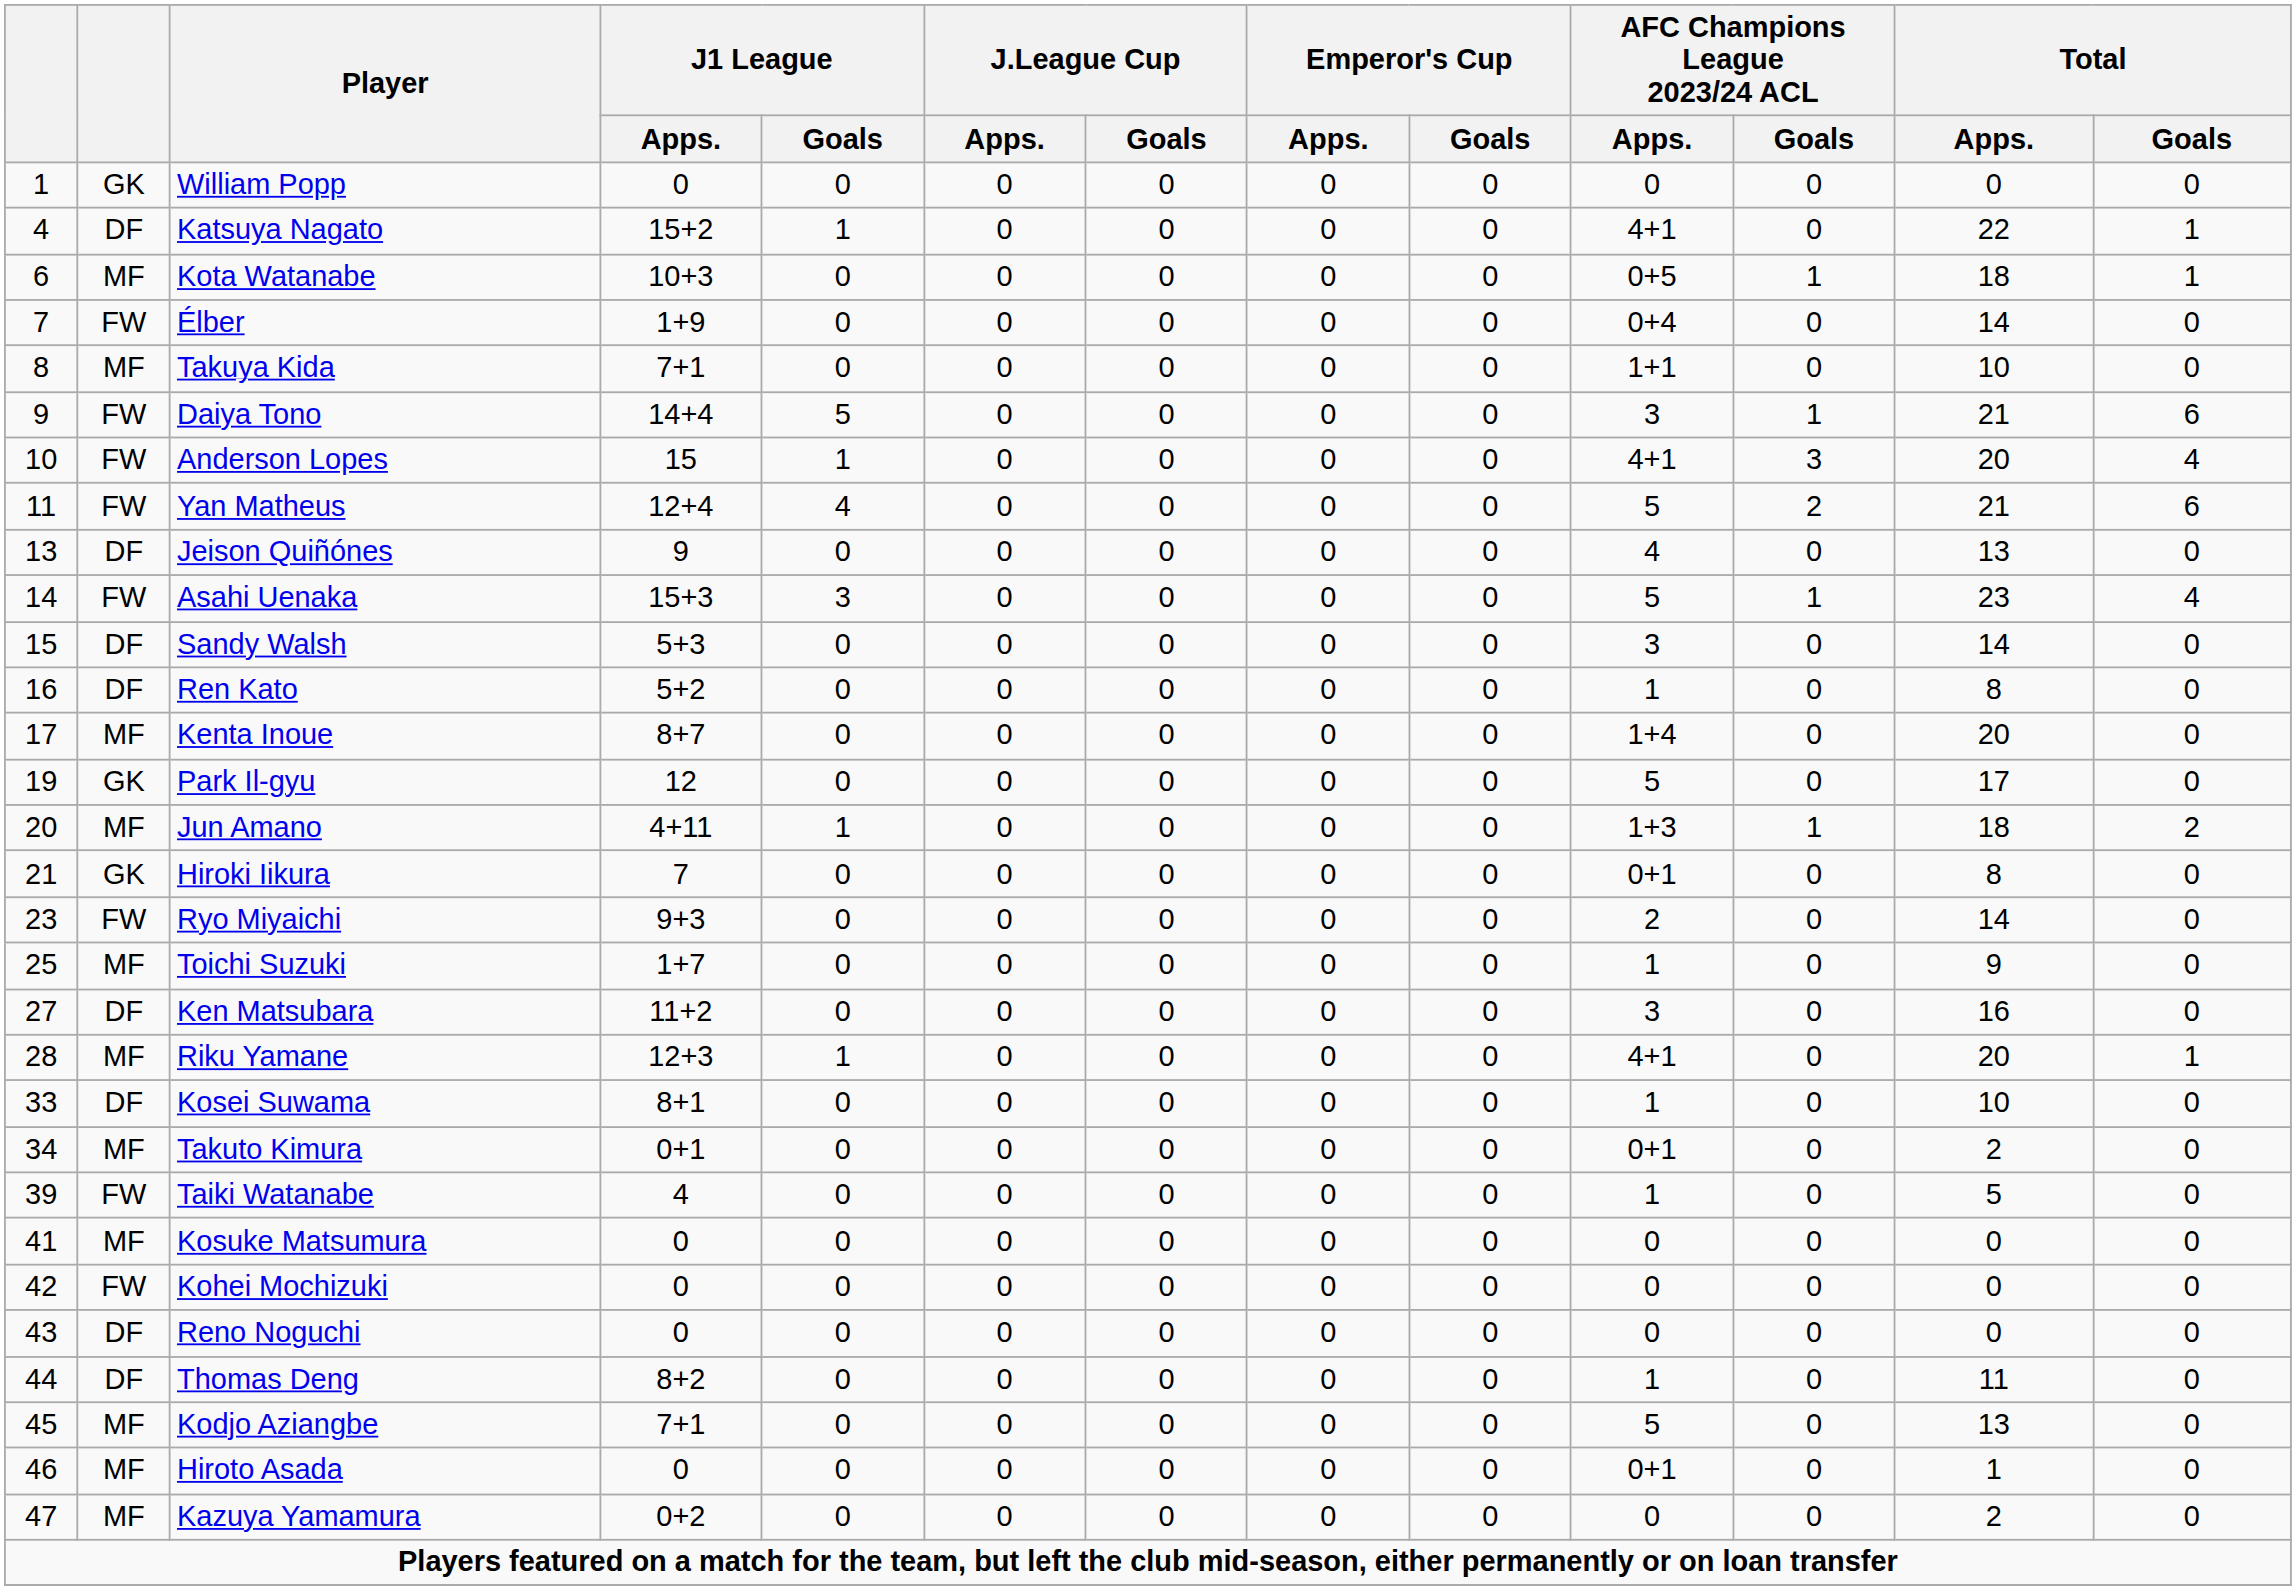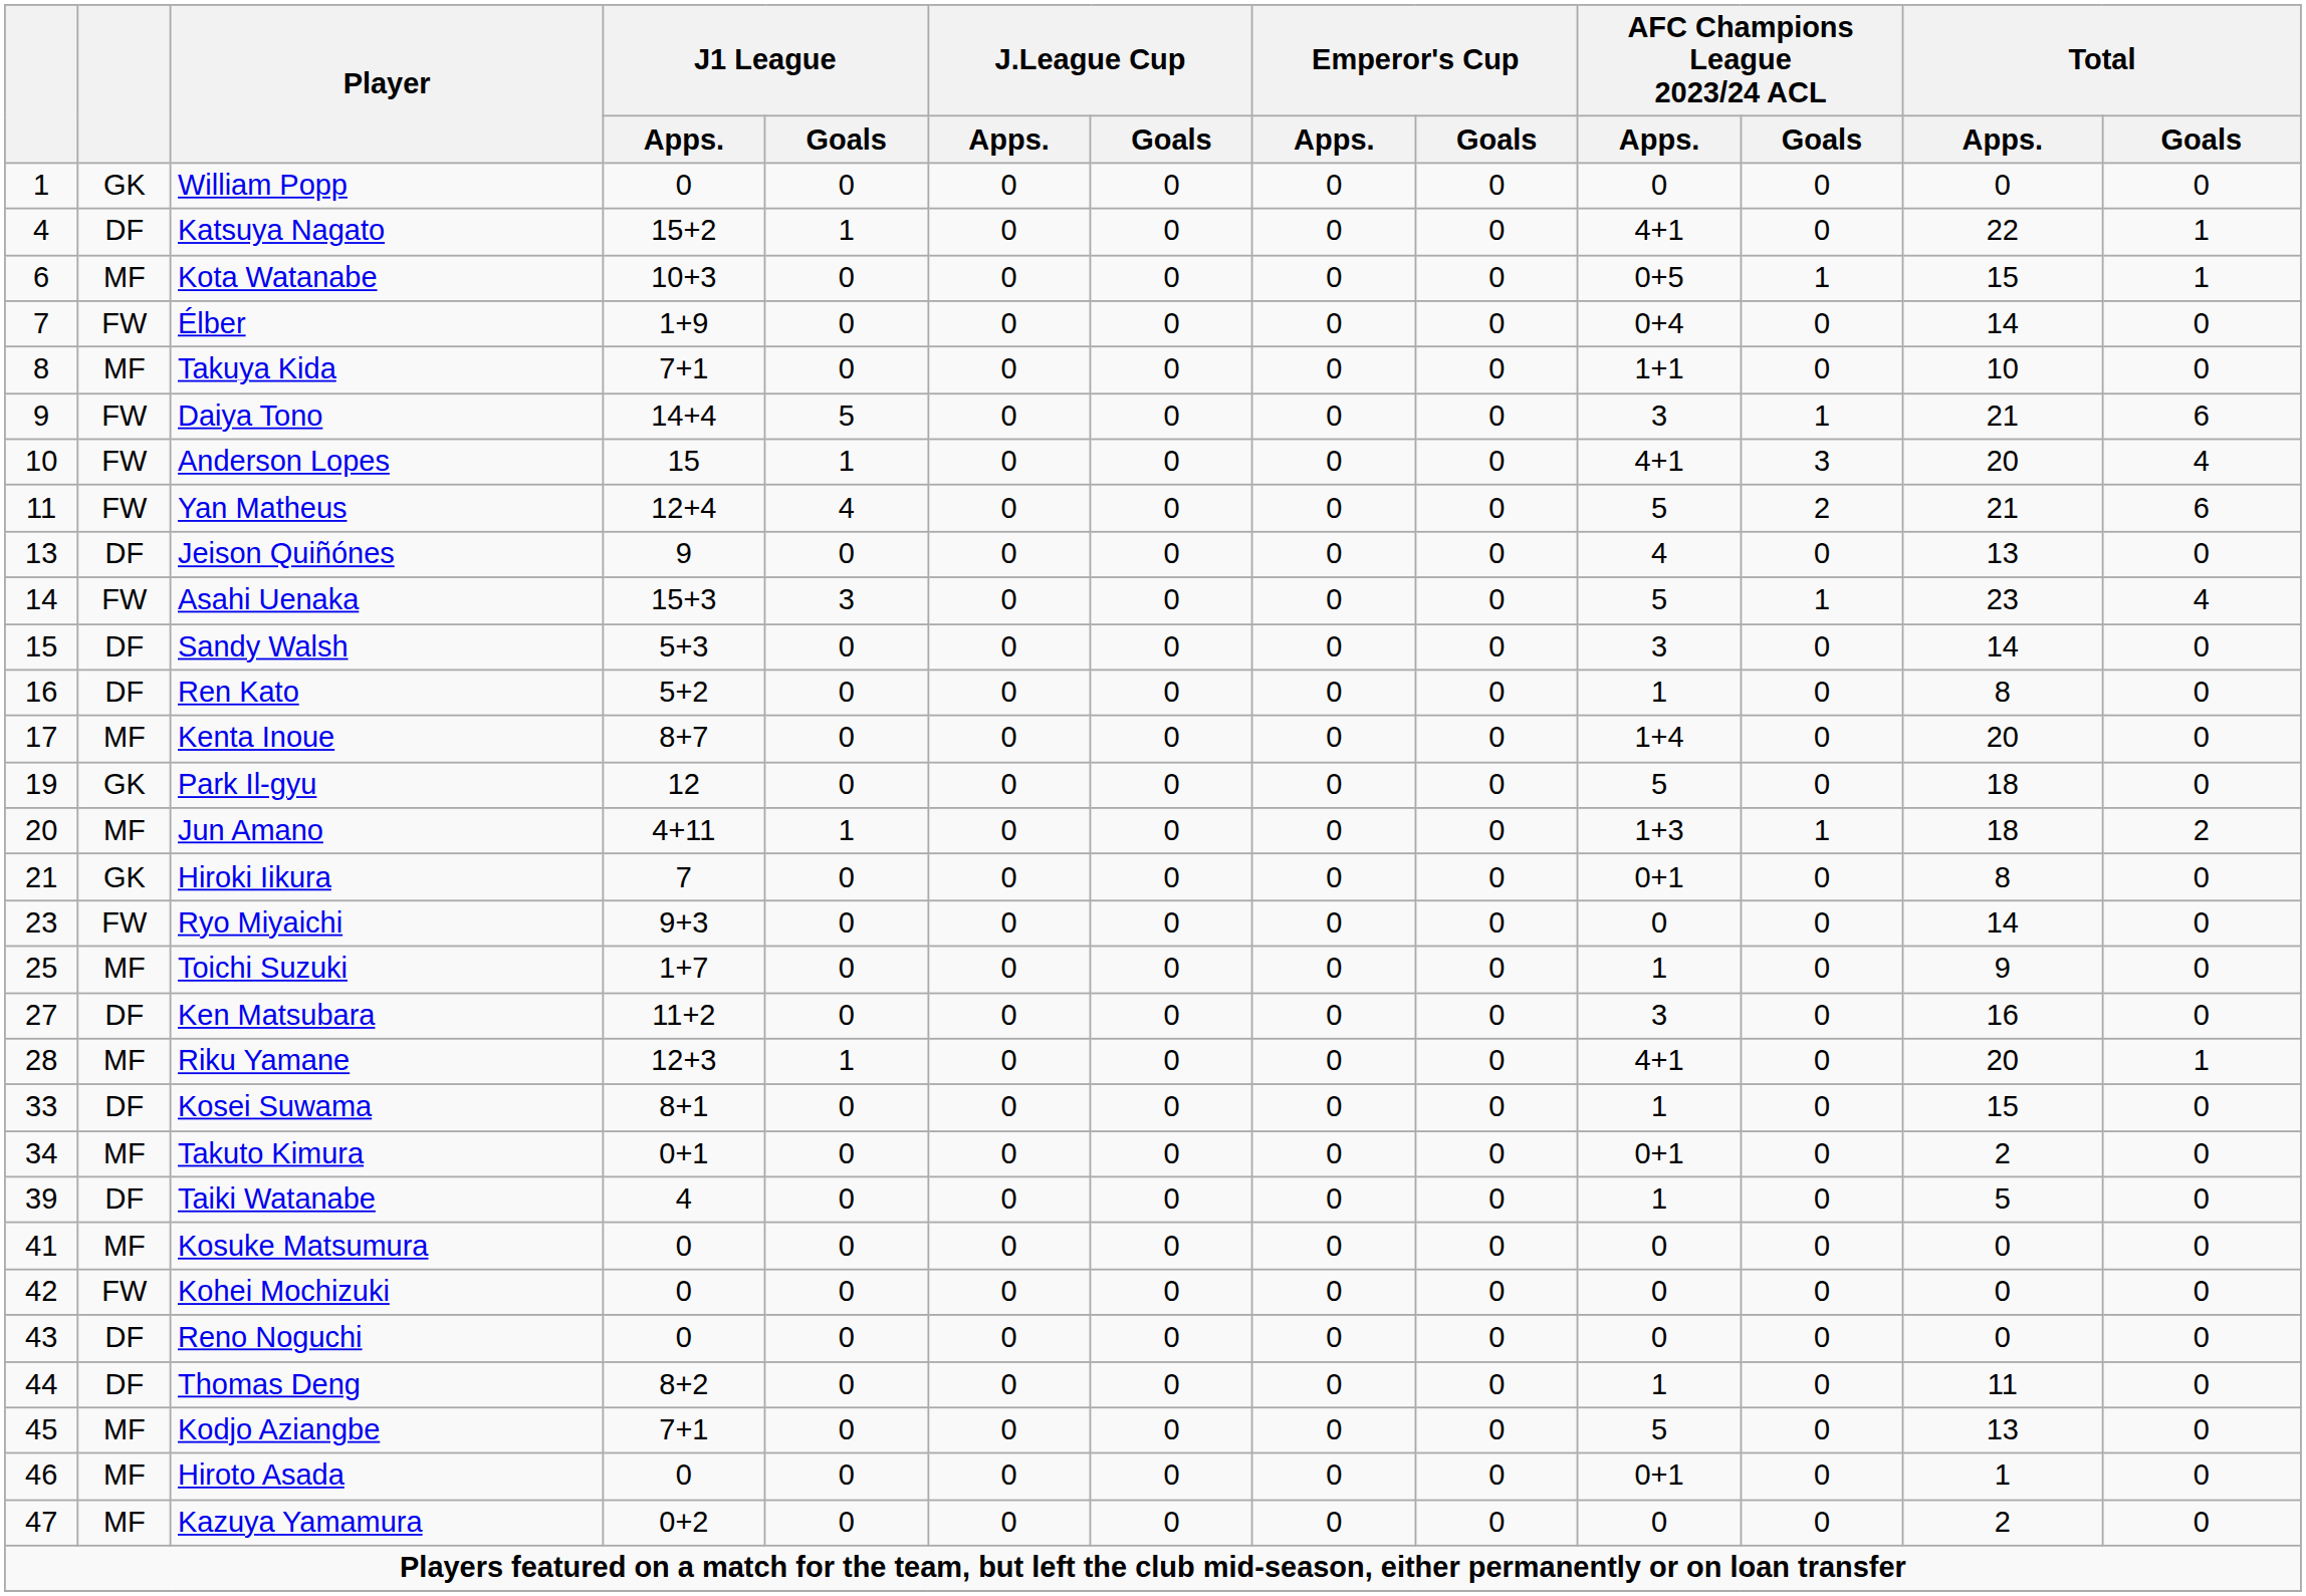 <table class="wikitable" style="text-align:center; font-size:100%; width:100%;">
 <tr>
 <th rowspan=2></th>
 <th rowspan=2></th>
 <th rowspan=2 width="230">Player</th>
 <th colspan=2 width="105">J1 League</th>
 <th colspan=2 width="105">J.League Cup</th>
 <th colspan=2 width="105">Emperor's Cup</th>
 <th colspan=2 width="105">AFC Champions League <br> 2023/24 ACL</th>
 <th colspan=2 width="130">Total</th>
 </tr>
 <tr>
 <th>Apps.</th>
 <th> Goals</th>
 <th>Apps.</th>
 <th> Goals</th>
 <th>Apps.</th>
 <th> Goals</th>
 <th>Apps.</th>
 <th> Goals</th>
 <th>Apps.</th>
 <th> Goals</th>
 </tr>
 <tr>
 <td>1</td>
 <td>GK</td>
 <td align="left"> <a href='#'>William Popp</a></td>
 <td>0</td>
 <td>0</td>
 <td>0</td>
 <td>0</td>
 <td>0</td>
 <td>0</td>
 <td>0</td>
 <td>0</td>
 <td>0</td>
 <td>0</td>
 </tr>
 <tr>
 <td>4</td>
 <td>DF</td>
 <td align="left"> <a href='#'>Katsuya Nagato</a></td>
 <td>15+2</td>
 <td>1</td>
 <td>0</td>
 <td>0</td>
 <td>0</td>
 <td>0</td>
 <td>4+1</td>
 <td>0</td>
 <td>22</td>
 <td>1</td>
 </tr>
 <tr>
 <td>6</td>
 <td>MF</td>
 <td align="left"> <a href='#'>Kota Watanabe</a></td>
 <td>10+3</td>
 <td>0</td>
 <td>0</td>
 <td>0</td>
 <td>0</td>
 <td>0</td>
 <td>0+5</td>
 <td>1</td>
-<td>18</td>
+<td>15</td>
 <td>1</td>
 </tr>
 <tr>
 <td>7</td>
 <td>FW</td>
 <td align="left"> <a href='#'>Élber</a></td>
 <td>1+9</td>
 <td>0</td>
 <td>0</td>
 <td>0</td>
 <td>0</td>
 <td>0</td>
 <td>0+4</td>
 <td>0</td>
 <td>14</td>
 <td>0</td>
 </tr>
 <tr>
 <td>8</td>
 <td>MF</td>
 <td align="left"> <a href='#'>Takuya Kida</a></td>
 <td>7+1</td>
 <td>0</td>
 <td>0</td>
 <td>0</td>
 <td>0</td>
 <td>0</td>
 <td>1+1</td>
 <td>0</td>
 <td>10</td>
 <td>0</td>
 </tr>
 <tr>
 <td>9</td>
 <td>FW</td>
 <td align="left"> <a href='#'>Daiya Tono</a></td>
 <td>14+4</td>
 <td>5</td>
 <td>0</td>
 <td>0</td>
 <td>0</td>
 <td>0</td>
 <td>3</td>
 <td>1</td>
 <td>21</td>
 <td>6</td>
 </tr>
 <tr>
 <td>10</td>
 <td>FW</td>
 <td align="left"> <a href='#'>Anderson Lopes</a></td>
 <td>15</td>
 <td>1</td>
 <td>0</td>
 <td>0</td>
 <td>0</td>
 <td>0</td>
 <td>4+1</td>
 <td>3</td>
 <td>20</td>
 <td>4</td>
 </tr>
 <tr>
 <td>11</td>
 <td>FW</td>
 <td align="left"> <a href='#'>Yan Matheus</a></td>
 <td>12+4</td>
 <td>4</td>
 <td>0</td>
 <td>0</td>
 <td>0</td>
 <td>0</td>
 <td>5</td>
 <td>2</td>
 <td>21</td>
 <td>6</td>
 </tr>
 <tr>
 <td>13</td>
 <td>DF</td>
 <td align="left"> <a href='#'>Jeison Quiñónes</a></td>
 <td>9</td>
 <td>0</td>
 <td>0</td>
 <td>0</td>
 <td>0</td>
 <td>0</td>
 <td>4</td>
 <td>0</td>
 <td>13</td>
 <td>0</td>
 </tr>
 <tr>
 <td>14</td>
 <td>FW</td>
 <td align="left"> <a href='#'>Asahi Uenaka</a></td>
 <td>15+3</td>
 <td>3</td>
 <td>0</td>
 <td>0</td>
 <td>0</td>
 <td>0</td>
 <td>5</td>
 <td>1</td>
 <td>23</td>
 <td>4</td>
 </tr>
 <tr>
 <td>15</td>
 <td>DF</td>
 <td align="left"> <a href='#'>Sandy Walsh</a></td>
 <td>5+3</td>
 <td>0</td>
 <td>0</td>
 <td>0</td>
 <td>0</td>
 <td>0</td>
 <td>3</td>
 <td>0</td>
 <td>14</td>
 <td>0</td>
 </tr>
 <tr>
 <td>16</td>
 <td>DF</td>
 <td align="left"> <a href='#'>Ren Kato</a></td>
 <td>5+2</td>
 <td>0</td>
 <td>0</td>
 <td>0</td>
 <td>0</td>
 <td>0</td>
 <td>1</td>
 <td>0</td>
 <td>8</td>
 <td>0</td>
 </tr>
 <tr>
 <td>17</td>
 <td>MF</td>
 <td align="left"> <a href='#'>Kenta Inoue</a></td>
 <td>8+7</td>
 <td>0</td>
 <td>0</td>
 <td>0</td>
 <td>0</td>
 <td>0</td>
 <td>1+4</td>
 <td>0</td>
 <td>20</td>
 <td>0</td>
 </tr>
 <tr>
 <td>19</td>
 <td>GK</td>
 <td align="left"> <a href='#'>Park Il-gyu</a></td>
 <td>12</td>
 <td>0</td>
 <td>0</td>
 <td>0</td>
 <td>0</td>
 <td>0</td>
 <td>5</td>
 <td>0</td>
-<td>17</td>
+<td>18</td>
 <td>0</td>
 </tr>
 <tr>
 <td>20</td>
 <td>MF</td>
 <td align="left"> <a href='#'>Jun Amano</a></td>
 <td>4+11</td>
 <td>1</td>
 <td>0</td>
 <td>0</td>
 <td>0</td>
 <td>0</td>
 <td>1+3</td>
 <td>1</td>
 <td>18</td>
 <td>2</td>
 </tr>
 <tr>
 <td>21</td>
 <td>GK</td>
 <td align="left"> <a href='#'>Hiroki Iikura</a></td>
 <td>7</td>
 <td>0</td>
 <td>0</td>
 <td>0</td>
 <td>0</td>
 <td>0</td>
 <td>0+1</td>
 <td>0</td>
 <td>8</td>
 <td>0</td>
 </tr>
 <tr>
 <td>23</td>
 <td>FW</td>
 <td align="left"> <a href='#'>Ryo Miyaichi</a></td>
 <td>9+3</td>
 <td>0</td>
 <td>0</td>
 <td>0</td>
 <td>0</td>
 <td>0</td>
-<td>2</td>
+<td>0</td>
 <td>0</td>
 <td>14</td>
 <td>0</td>
 </tr>
 <tr>
 <td>25</td>
 <td>MF</td>
 <td align="left"> <a href='#'>Toichi Suzuki</a></td>
 <td>1+7</td>
 <td>0</td>
 <td>0</td>
 <td>0</td>
 <td>0</td>
 <td>0</td>
 <td>1</td>
 <td>0</td>
 <td>9</td>
 <td>0</td>
 </tr>
 <tr>
 <td>27</td>
 <td>DF</td>
 <td align="left"> <a href='#'>Ken Matsubara</a></td>
 <td>11+2</td>
 <td>0</td>
 <td>0</td>
 <td>0</td>
 <td>0</td>
 <td>0</td>
 <td>3</td>
 <td>0</td>
 <td>16</td>
 <td>0</td>
 </tr>
 <tr>
 <td>28</td>
 <td>MF</td>
 <td align="left"> <a href='#'>Riku Yamane</a></td>
 <td>12+3</td>
 <td>1</td>
 <td>0</td>
 <td>0</td>
 <td>0</td>
 <td>0</td>
 <td>4+1</td>
 <td>0</td>
 <td>20</td>
 <td>1</td>
 </tr>
 <tr>
 <td>33</td>
 <td>DF</td>
 <td align="left"> <a href='#'>Kosei Suwama</a></td>
 <td>8+1</td>
 <td>0</td>
 <td>0</td>
 <td>0</td>
 <td>0</td>
 <td>0</td>
 <td>1</td>
 <td>0</td>
-<td>10</td>
+<td>15</td>
 <td>0</td>
 </tr>
 <tr>
 <td>34</td>
 <td>MF</td>
 <td align="left"> <a href='#'>Takuto Kimura</a></td>
 <td>0+1</td>
 <td>0</td>
 <td>0</td>
 <td>0</td>
 <td>0</td>
 <td>0</td>
 <td>0+1</td>
 <td>0</td>
 <td>2</td>
 <td>0</td>
 </tr>
 <tr>
 <td>39</td>
-<td>FW</td>
+<td>DF</td>
 <td align="left"> <a href='#'>Taiki Watanabe</a></td>
 <td>4</td>
 <td>0</td>
 <td>0</td>
 <td>0</td>
 <td>0</td>
 <td>0</td>
 <td>1</td>
 <td>0</td>
 <td>5</td>
 <td>0</td>
 </tr>
 <tr>
 <td>41</td>
 <td>MF</td>
 <td align="left"> <a href='#'>Kosuke Matsumura</a></td>
 <td>0</td>
 <td>0</td>
 <td>0</td>
 <td>0</td>
 <td>0</td>
 <td>0</td>
 <td>0</td>
 <td>0</td>
 <td>0</td>
 <td>0</td>
 </tr>
 <tr>
 <td>42</td>
 <td>FW</td>
 <td align="left"> <a href='#'>Kohei Mochizuki</a></td>
 <td>0</td>
 <td>0</td>
 <td>0</td>
 <td>0</td>
 <td>0</td>
 <td>0</td>
 <td>0</td>
 <td>0</td>
 <td>0</td>
 <td>0</td>
 </tr>
 <tr>
 <td>43</td>
 <td>DF</td>
 <td align="left"> <a href='#'>Reno Noguchi</a></td>
 <td>0</td>
 <td>0</td>
 <td>0</td>
 <td>0</td>
 <td>0</td>
 <td>0</td>
 <td>0</td>
 <td>0</td>
 <td>0</td>
 <td>0</td>
 </tr>
 <tr>
 <td>44</td>
 <td>DF</td>
 <td align="left"> <a href='#'>Thomas Deng</a></td>
 <td>8+2</td>
 <td>0</td>
 <td>0</td>
 <td>0</td>
 <td>0</td>
 <td>0</td>
 <td>1</td>
 <td>0</td>
 <td>11</td>
 <td>0</td>
 </tr>
 <tr>
 <td>45</td>
 <td>MF</td>
 <td align="left"> <a href='#'>Kodjo Aziangbe</a></td>
 <td>7+1</td>
 <td>0</td>
 <td>0</td>
 <td>0</td>
 <td>0</td>
 <td>0</td>
 <td>5</td>
 <td>0</td>
 <td>13</td>
 <td>0</td>
 </tr>
 <tr>
 <td>46</td>
 <td>MF</td>
 <td align="left"> <a href='#'>Hiroto Asada</a></td>
 <td>0</td>
 <td>0</td>
 <td>0</td>
 <td>0</td>
 <td>0</td>
 <td>0</td>
 <td>0+1</td>
 <td>0</td>
 <td>1</td>
 <td>0</td>
 </tr>
 <tr>
 <td>47</td>
 <td>MF</td>
 <td align="left"> <a href='#'>Kazuya Yamamura</a></td>
 <td>0+2</td>
 <td>0</td>
 <td>0</td>
 <td>0</td>
 <td>0</td>
 <td>0</td>
 <td>0</td>
 <td>0</td>
 <td>2</td>
 <td>0</td>
 </tr>
 <tr>
 <td colspan="15"><strong>Players featured on a match for the team, but left the club mid-season, either permanently or on loan transfer</strong></td>
 </tr>
 <tr>
 </tr>
 </table>
